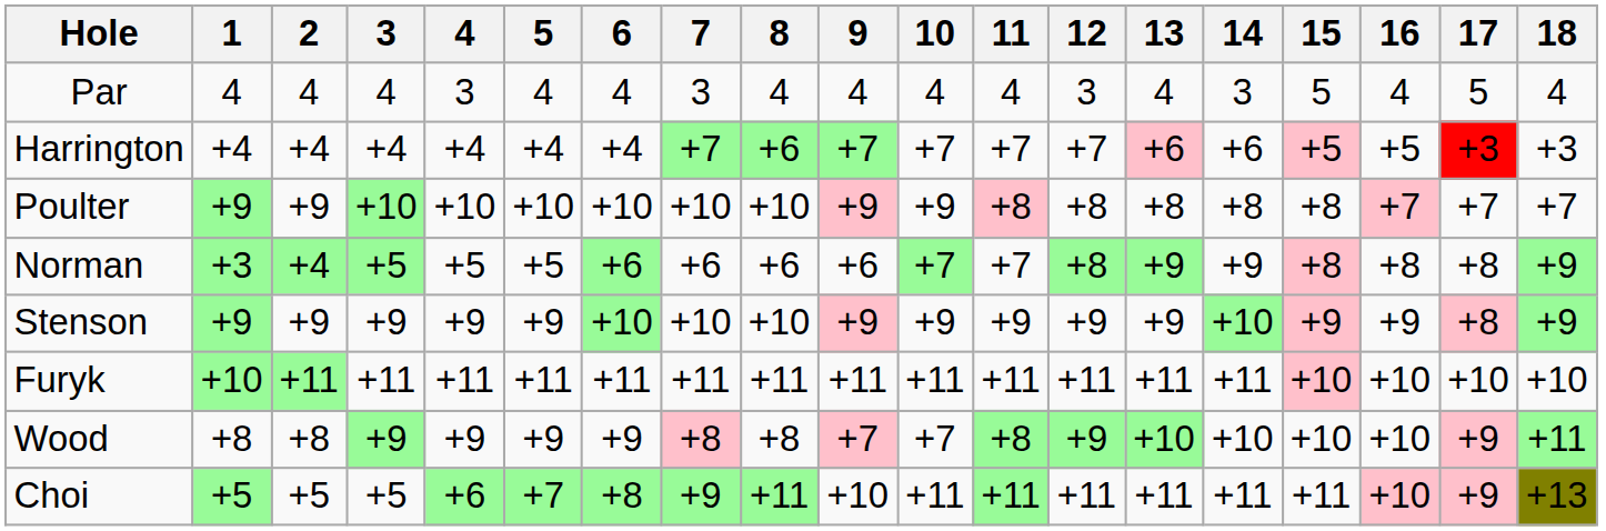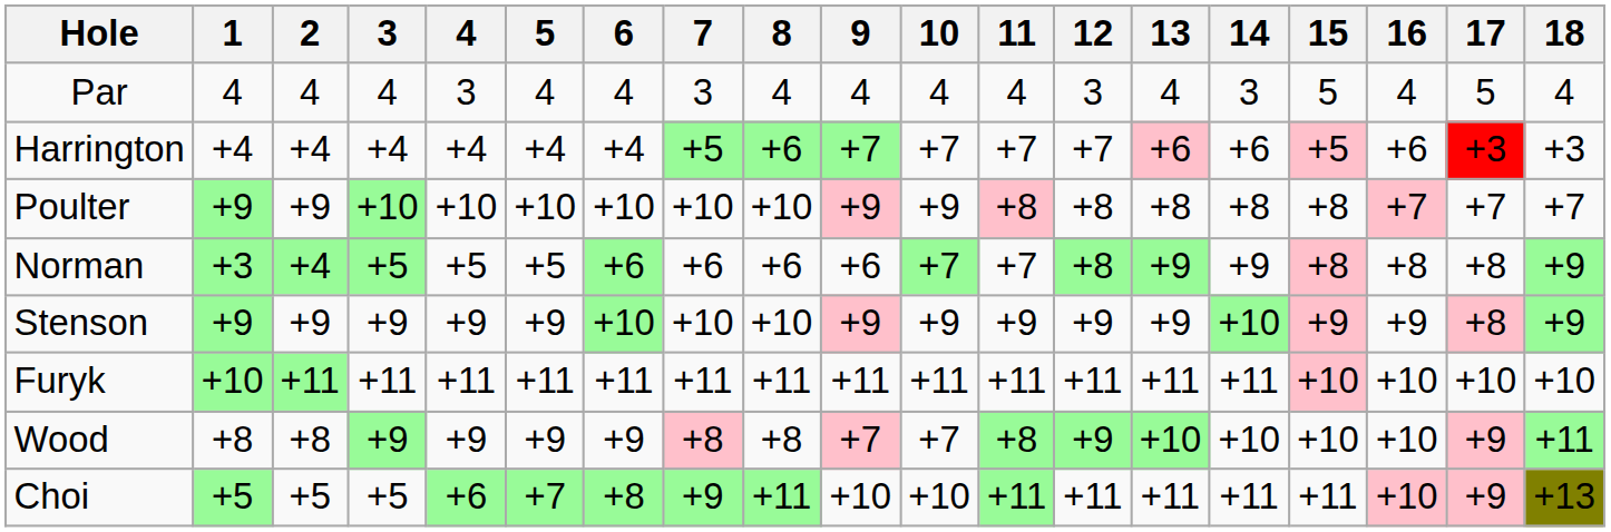 <table class="wikitable" style="text-align:center">
 <tr>
 <th>Hole</th>
 <th>1</th>
 <th>2</th>
 <th>3</th>
 <th>4</th>
 <th>5</th>
 <th>6</th>
 <th>7</th>
 <th>8</th>
 <th>9</th>
 <th>10</th>
 <th>11</th>
 <th>12</th>
 <th>13</th>
 <th>14</th>
 <th>15</th>
 <th>16</th>
 <th>17</th>
 <th>18</th>
 </tr>
 <tr>
 <td>Par</td>
 <td>4</td>
 <td>4</td>
 <td>4</td>
 <td>3</td>
 <td>4</td>
 <td>4</td>
 <td>3</td>
 <td>4</td>
 <td>4</td>
 <td>4</td>
 <td>4</td>
 <td>3</td>
 <td>4</td>
 <td>3</td>
 <td>5</td>
 <td>4</td>
 <td>5</td>
 <td>4</td>
 </tr>
 <tr>
 <td align=left> Harrington</td>
 <td>+4</td>
 <td>+4</td>
 <td>+4</td>
 <td>+4</td>
 <td>+4</td>
 <td>+4</td>
-<td style="background: PaleGreen;">+7</td>
+<td style="background: PaleGreen;">+5</td>
 <td style="background: PaleGreen;">+6</td>
 <td style="background: PaleGreen;">+7</td>
 <td>+7</td>
 <td>+7</td>
 <td>+7</td>
 <td style="background: Pink;">+6</td>
 <td>+6</td>
 <td style="background: Pink;">+5</td>
-<td>+5</td>
+<td>+6</td>
 <td style="background: Red;">+3</td>
 <td>+3</td>
 </tr>
 <tr>
 <td align=left> Poulter</td>
 <td style="background: PaleGreen;">+9</td>
 <td>+9</td>
 <td style="background: PaleGreen;">+10</td>
 <td>+10</td>
 <td>+10</td>
 <td>+10</td>
 <td>+10</td>
 <td>+10</td>
 <td style="background: Pink;">+9</td>
 <td>+9</td>
 <td style="background: Pink;">+8</td>
 <td>+8</td>
 <td>+8</td>
 <td>+8</td>
 <td>+8</td>
 <td style="background: Pink;">+7</td>
 <td>+7</td>
 <td>+7</td>
 </tr>
 <tr>
 <td align=left> Norman</td>
 <td style="background: PaleGreen;">+3</td>
 <td style="background: PaleGreen;">+4</td>
 <td style="background: PaleGreen;">+5</td>
 <td>+5</td>
 <td>+5</td>
 <td style="background: PaleGreen;">+6</td>
 <td>+6</td>
 <td>+6</td>
 <td>+6</td>
 <td style="background: PaleGreen;">+7</td>
 <td>+7</td>
 <td style="background: PaleGreen;">+8</td>
 <td style="background: PaleGreen;">+9</td>
 <td>+9</td>
 <td style="background: Pink;">+8</td>
 <td>+8</td>
 <td>+8</td>
 <td style="background: PaleGreen;">+9</td>
 </tr>
 <tr>
 <td align=left> Stenson</td>
 <td style="background: PaleGreen;">+9</td>
 <td>+9</td>
 <td>+9</td>
 <td>+9</td>
 <td>+9</td>
 <td style="background: PaleGreen;">+10</td>
 <td>+10</td>
 <td>+10</td>
 <td style="background: Pink;">+9</td>
 <td>+9</td>
 <td>+9</td>
 <td>+9</td>
 <td>+9</td>
 <td style="background: PaleGreen;">+10</td>
 <td style="background: Pink;">+9</td>
 <td>+9</td>
 <td style="background: Pink;">+8</td>
 <td style="background: PaleGreen;">+9</td>
 </tr>
 <tr>
 <td align=left> Furyk</td>
 <td style="background: PaleGreen;">+10</td>
 <td style="background: PaleGreen;">+11</td>
 <td>+11</td>
 <td>+11</td>
 <td>+11</td>
 <td>+11</td>
 <td>+11</td>
 <td>+11</td>
 <td>+11</td>
 <td>+11</td>
 <td>+11</td>
 <td>+11</td>
 <td>+11</td>
 <td>+11</td>
 <td style="background: Pink;">+10</td>
 <td>+10</td>
 <td>+10</td>
 <td>+10</td>
 </tr>
 <tr>
 <td align=left> Wood</td>
 <td>+8</td>
 <td>+8</td>
 <td style="background: PaleGreen;">+9</td>
 <td>+9</td>
 <td>+9</td>
 <td>+9</td>
 <td style="background: Pink;">+8</td>
 <td>+8</td>
 <td style="background: Pink;">+7</td>
 <td>+7</td>
 <td style="background: PaleGreen;">+8</td>
 <td style="background: PaleGreen;">+9</td>
 <td style="background: PaleGreen;">+10</td>
 <td>+10</td>
 <td>+10</td>
 <td>+10</td>
 <td style="background: Pink;">+9</td>
 <td style="background: PaleGreen;">+11</td>
 </tr>
 <tr>
 <td align=left> Choi</td>
 <td style="background: PaleGreen;">+5</td>
 <td>+5</td>
 <td>+5</td>
 <td style="background: PaleGreen;">+6</td>
 <td style="background: PaleGreen;">+7</td>
 <td style="background: PaleGreen;">+8</td>
 <td style="background: PaleGreen;">+9</td>
 <td style="background: PaleGreen;">+11</td>
 <td>+10</td>
-<td>+11</td>
+<td>+10</td>
 <td style="background: PaleGreen;">+11</td>
 <td>+11</td>
 <td>+11</td>
 <td>+11</td>
 <td>+11</td>
 <td style="background: Pink;">+10</td>
 <td style="background: Pink;">+9</td>
 <td style="background: Olive;">+13</td>
 </tr>
 </table>
